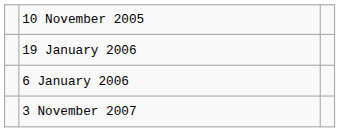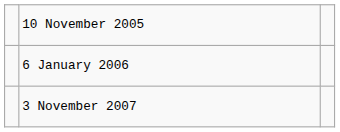 <table class="wikitable" style="font-size: 89%; float: left; width: 26em; margin-right: 1em; height: 112px">
 <tr>
 <td></td>
 <td>10 November 2005</td>
-<td></td>
-</tr>
-<tr>
-<td></td>
-<td>19 January 2006</td>
 <td></td>
 </tr>
 <tr>
 <td></td>
 <td>6 January 2006</td>
 <td></td>
 </tr>
 <tr>
 <td></td>
 <td>3 November 2007</td>
 <td></td>
 </tr>
 </table>
